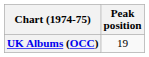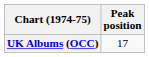 <table class="wikitable plainrowheaders">
 <tr>
 <th scope="col">Chart (1974-75)</th>
 <th scope="col">Peak<br>position</th>
 </tr>
 <tr>
 <th scope="row"><a href='#'>UK Albums</a> (<a href='#'>OCC</a>)</th>
-<td align="center">19</td>
+<td align="center">17</td>
 </tr>
 </table>
